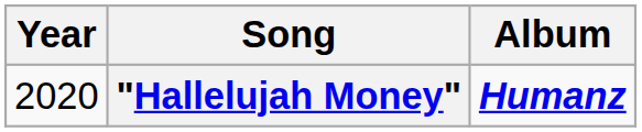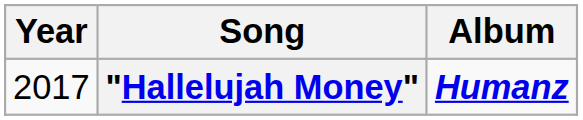 <table class="wikitable plainrowheaders" style="text-align:center;">
 <tr>
 <th scope="col">Year</th>
 <th scope="col">Song</th>
 <th scope="col">Album</th>
 </tr>
 <tr>
-<td>2020</td>
+<td>2017</td>
 <th scope="row">"<a href='#'>Hallelujah Money</a>"<br></th>
 <td><strong><em><a href='#'>Humanz</a></em></strong></td>
 </tr>
 </table>
